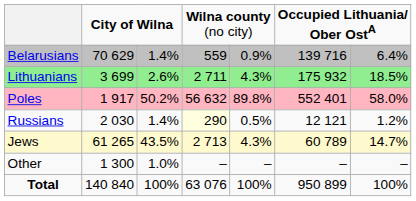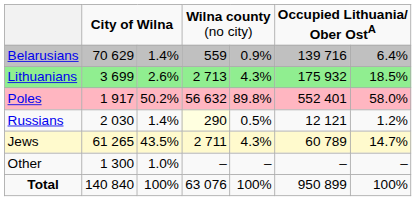 <table class="wikitable sortable">
 <tr style="text-align:center">
 <th></th>
 <td colspan="2"><strong>City of Wilna</strong></td>
 <td colspan="2"><strong>Wilna county</strong><br>(no city)</td>
 <td colspan="2"><strong>Occupied Lithuania/<br>Ober Ost<sup>A</sup></strong></td>
 </tr>
 <tr style="text-align:right; background:#C0C0C0">
 <td style="text-align:left;"><a href='#'>Belarusians</a></td>
 <td>70 629</td>
 <td>1.4%</td>
 <td>559</td>
 <td>0.9%</td>
 <td>139 716</td>
 <td>6.4%</td>
 </tr>
 <tr style="text-align:right; background:#90EE90">
 <td style="text-align:left;"><a href='#'>Lithuanians</a></td>
 <td>3 699</td>
 <td>2.6%</td>
-<td>2 711</td>
+<td>2 713</td>
 <td>4.3%</td>
 <td>175 932</td>
 <td>18.5%</td>
 </tr>
 <tr style="text-align:right; background:#FFB6C1">
 <td style="text-align:left; "><a href='#'>Poles</a></td>
 <td>1 917</td>
 <td>50.2%</td>
 <td>56 632</td>
 <td>89.8%</td>
 <td>552 401</td>
 <td>58.0%</td>
 </tr>
 <tr style="text-align:right">
 <td style="text-align:left; "><a href='#'>Russians</a></td>
 <td>2 030</td>
 <td>1.4%</td>
 <td style="background: lightyellow;">290</td>
 <td>0.5%</td>
 <td>12 121</td>
 <td>1.2%</td>
 </tr>
 <tr style="text-align:right; background:#FFFACD">
 <td style="text-align:left; ">Jews</td>
 <td>61 265</td>
 <td>43.5%</td>
-<td>2 713</td>
+<td>2 711</td>
 <td>4.3%</td>
 <td>60 789</td>
 <td>14.7%</td>
 </tr>
 <tr style="text-align:right">
 <td style="text-align:left; ">Other</td>
 <td>1 300</td>
 <td>1.0%</td>
 <td>–</td>
 <td>–</td>
 <td>–</td>
 <td>–</td>
 </tr>
 <tr style="text-align:right">
 <td style="text-align:center;"><strong>Total</strong></td>
 <td>140 840</td>
 <td>100%</td>
 <td>63 076</td>
 <td>100%</td>
 <td>950 899</td>
 <td>100%</td>
 </tr>
 </table>
